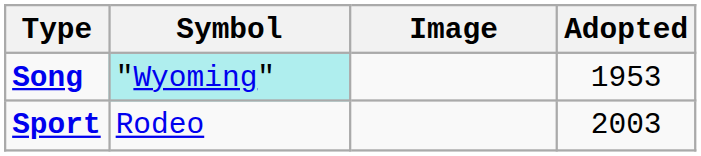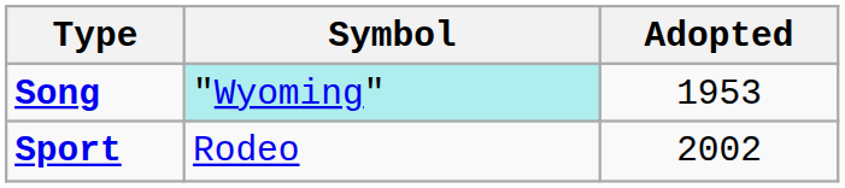 <table class="wikitable">
 <tr>
 <th width=15%>Type</th>
 <th width=35%>Symbol</th>
-<th width=30%>Image</th>
 <th width=20%>Adopted</th>
 </tr>
 <tr>
 <td><strong><a href='#'>Song</a></strong></td>
 <td style="background: paleturquoise;">"<a href='#'>Wyoming</a>"</td>
-<td></td>
 <td align=center>1953</td>
 </tr>
 <tr>
 <td><strong><a href='#'>Sport</a></strong></td>
 <td><a href='#'>Rodeo</a></td>
-<td align=center></td>
-<td align=center>2003</td>
+<td align=center>2002</td>
 </tr>
 </table>
